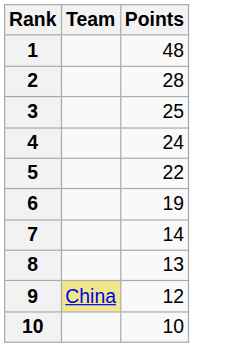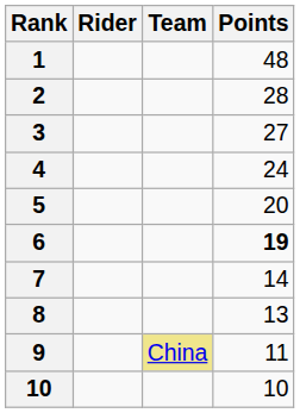 <table class="wikitable" margin-bottom:0;">
 <tr>
 <th scope="col">Rank</th>
+<th scope="col">Rider</th>
 <th scope="col">Team</th>
 <th scope="col">Points</th>
 </tr>
 <tr>
 <th scope="row">1</th>
+<td> </td>
 <td></td>
 <td align="right">48</td>
 </tr>
 <tr>
 <th scope="row">2</th>
 <td></td>
+<td></td>
 <td align="right">28</td>
 </tr>
 <tr>
 <th scope="row">3</th>
 <td></td>
-<td align="right">25</td>
+<td></td>
+<td align="right">27</td>
 </tr>
 <tr>
 <th scope="row">4</th>
+<td></td>
 <td></td>
 <td align="right">24</td>
 </tr>
 <tr>
 <th scope="row">5</th>
 <td></td>
-<td align="right">22</td>
+<td></td>
+<td align="right">20</td>
 </tr>
 <tr>
 <th scope="row">6</th>
+<td> </td>
 <td></td>
-<td align="right">19</td>
+<td align="right"><strong>19</strong></td>
 </tr>
 <tr>
 <th scope="row">7</th>
+<td></td>
 <td></td>
 <td align="right">14</td>
 </tr>
 <tr>
 <th scope="row">8</th>
 <td></td>
+<td></td>
 <td align="right">13</td>
 </tr>
 <tr>
 <th scope="row">9</th>
+<td> </td>
 <td style="background: khaki;"><a href='#'>China</a></td>
-<td align="right">12</td>
+<td align="right">11</td>
 </tr>
 <tr>
 <th scope="row">10</th>
 <td></td>
+<td></td>
 <td align="right">10</td>
 </tr>
 </table>
